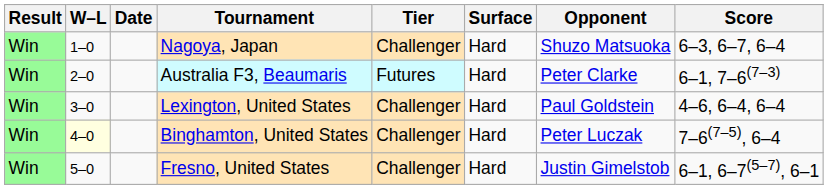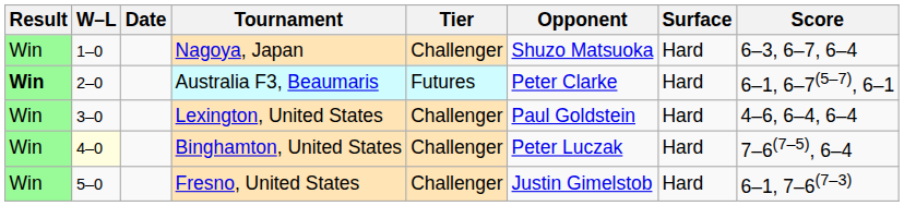 <table class="sortable wikitable">
 <tr>
 <th>Result</th>
 <th class="unsortable">W–L</th>
 <th>Date</th>
 <th>Tournament</th>
 <th>Tier</th>
+<th>Opponent</th>
 <th>Surface</th>
-<th>Opponent</th>
 <th class="unsortable">Score</th>
 </tr>
 <tr>
 <td style="background:#98fb98;">Win</td>
 <td><small>1–0</small></td>
 <td></td>
 <td style="background:moccasin;"><a href='#'>Nagoya</a>, Japan</td>
 <td style="background:moccasin;">Challenger</td>
+<td> <a href='#'>Shuzo Matsuoka</a></td>
 <td>Hard</td>
-<td> <a href='#'>Shuzo Matsuoka</a></td>
 <td>6–3, 6–7, 6–4</td>
 </tr>
 <tr>
-<td style="background:#98fb98;">Win</td>
+<td style="background:#98fb98;"><strong>Win</strong></td>
 <td><small>2–0</small></td>
 <td></td>
 <td style="background:#cffcff;">Australia F3, <a href='#'>Beaumaris</a></td>
 <td style="background:#cffcff;">Futures</td>
+<td> <a href='#'>Peter Clarke</a></td>
 <td>Hard</td>
-<td> <a href='#'>Peter Clarke</a></td>
-<td>6–1, 7–6<sup>(7–3)</sup></td>
+<td>6–1, 6–7<sup>(5–7)</sup>, 6–1</td>
 </tr>
 <tr>
 <td style="background:#98fb98;">Win</td>
 <td><small>3–0</small></td>
 <td></td>
 <td style="background:moccasin;"><a href='#'>Lexington</a>, United States</td>
 <td style="background:moccasin;">Challenger</td>
+<td> <a href='#'>Paul Goldstein</a></td>
 <td>Hard</td>
-<td> <a href='#'>Paul Goldstein</a></td>
 <td>4–6, 6–4, 6–4</td>
 </tr>
 <tr>
 <td style="background:#98fb98;">Win</td>
 <td style="background: lightyellow;"><small>4–0</small></td>
 <td></td>
 <td style="background:moccasin;"><a href='#'>Binghamton</a>, United States</td>
 <td style="background:moccasin;">Challenger</td>
+<td> <a href='#'>Peter Luczak</a></td>
 <td>Hard</td>
-<td> <a href='#'>Peter Luczak</a></td>
 <td>7–6<sup>(7–5)</sup>, 6–4</td>
 </tr>
 <tr>
 <td style="background:#98fb98;">Win</td>
 <td><small>5–0</small></td>
 <td></td>
 <td style="background:moccasin;"><a href='#'>Fresno</a>, United States</td>
 <td style="background:moccasin;">Challenger</td>
+<td> <a href='#'>Justin Gimelstob</a></td>
 <td>Hard</td>
-<td> <a href='#'>Justin Gimelstob</a></td>
-<td>6–1, 6–7<sup>(5–7)</sup>, 6–1</td>
+<td>6–1, 7–6<sup>(7–3)</sup></td>
 </tr>
 </table>
